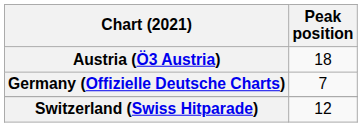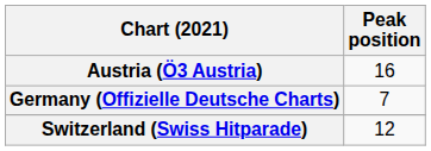 <table class="wikitable sortable plainrowheaders" style="text-align:center">
 <tr>
 <th scope="col">Chart (2021)</th>
 <th scope="col">Peak<br>position</th>
 </tr>
 <tr>
 <th scope="row">Austria (<a href='#'>Ö3 Austria</a>)</th>
-<td>18</td>
+<td>16</td>
 </tr>
 <tr>
 <th scope="row">Germany (<a href='#'>Offizielle Deutsche Charts</a>)</th>
 <td>7</td>
 </tr>
 <tr>
 </tr>
 <tr>
 <th scope="row">Switzerland (<a href='#'>Swiss Hitparade</a>)</th>
 <td>12</td>
 </tr>
 </table>
